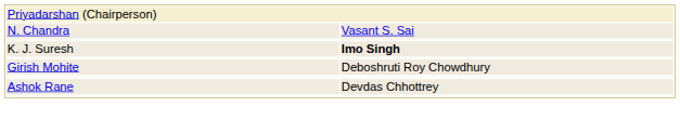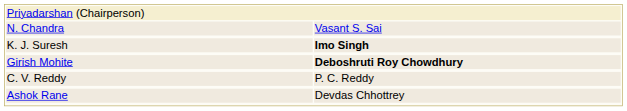 <table style="width:100%;border: 1px solid #BEB168;background-color:#FDFCF6;">
 <tr>
 <td colspan="2" style="background-color:#F5EFD0;"> <a href='#'>Priyadarshan</a> (Chairperson)</td>
 </tr>
 <tr style="background-color:#F0EADF;">
 <td style="width:50%"> <a href='#'>N. Chandra</a></td>
 <td style="width:50%"> <a href='#'>Vasant S. Sai</a></td>
 </tr>
 <tr style="vertical-align:top;">
 </tr>
 <tr style="background-color:#F0EADF;">
 <td style="width:50%"> K. J. Suresh</td>
 <td style="width:50%"><strong> Imo Singh</strong></td>
 </tr>
 <tr style="vertical-align:top;">
 </tr>
 <tr style="background-color:#F0EADF;">
 <td style="width:50%"> <a href='#'>Girish Mohite</a></td>
-<td style="width:50%"> Deboshruti Roy Chowdhury</td>
+<td style="width:50%"><strong> Deboshruti Roy Chowdhury</strong></td>
 </tr>
 <tr style="vertical-align:top;">
+</tr>
+<tr style="background-color:#F0EADF;">
+<td style="width:50%"> C. V. Reddy</td>
+<td style="width:50%"> P. C. Reddy</td>
 </tr>
 <tr style="vertical-align:top;">
 </tr>
 <tr style="background-color:#F0EADF;">
 <td style="width:50%"> <a href='#'>Ashok Rane</a></td>
 <td style="width:50%"> Devdas Chhottrey</td>
 </tr>
 <tr style="vertical-align:top;">
 </tr>
 </table>
